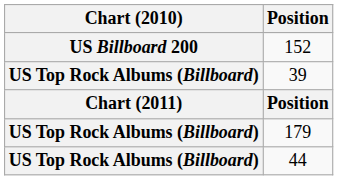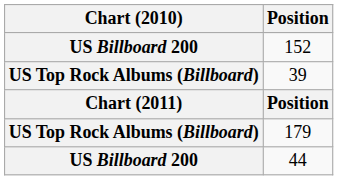 <table class="wikitable plainrowheaders" style="text-align:center">
 <tr>
 <th scope="col">Chart (2010)</th>
 <th scope="col">Position</th>
 </tr>
 <tr>
 <th scope="row">US <em>Billboard</em> 200</th>
 <td>152</td>
 </tr>
 <tr>
 <th scope="row">US Top Rock Albums (<em>Billboard</em>)</th>
 <td>39</td>
 </tr>
 <tr>
 <th scope="col">Chart (2011)</th>
 <th scope="col">Position</th>
 </tr>
 <tr>
 <th scope="row">US Top Rock Albums (<em>Billboard</em>)</th>
 <td>179</td>
 </tr>
 <tr>
-<th scope="row">US Top Rock Albums (<em>Billboard</em>)</th>
+<th scope="row">US <em>Billboard</em> 200</th>
 <td>44</td>
 </tr>
 </table>
